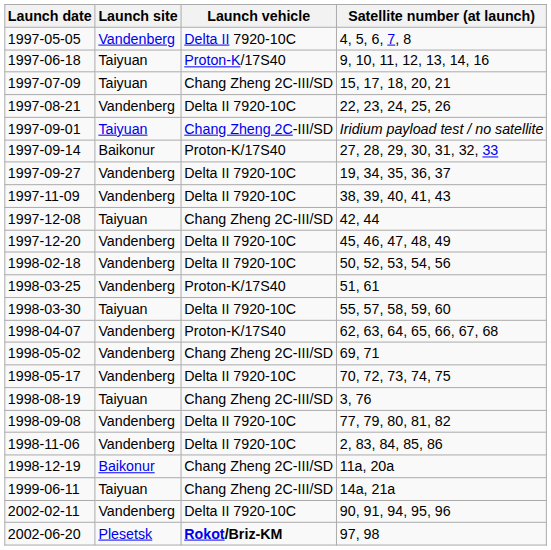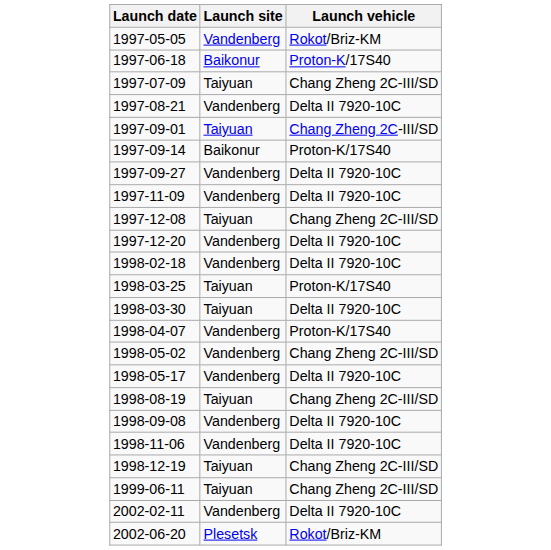 <table class="wikitable sortable" style="margin:auto; width:auto; font-size:90%; text-align:left;">
 <tr>
 <th>Launch date</th>
 <th>Launch site</th>
 <th>Launch vehicle</th>
-<th>Satellite number (at launch)</th>
 </tr>
 <tr>
 <td>1997-05-05</td>
 <td><a href='#'>Vandenberg</a></td>
-<td><a href='#'>Delta II</a> 7920-10C</td>
-<td>4, 5, 6, <a href='#'>7</a>, 8</td>
+<td><a href='#'>Rokot</a>/Briz-KM</td>
 </tr>
 <tr>
 <td>1997-06-18</td>
-<td>Taiyuan</td>
+<td><a href='#'>Baikonur</a></td>
 <td><a href='#'>Proton-K</a>/17S40</td>
-<td>9, 10, 11, 12, 13, 14, 16</td>
 </tr>
 <tr>
 <td>1997-07-09</td>
 <td>Taiyuan</td>
 <td>Chang Zheng 2C-III/SD</td>
-<td>15, 17, 18, 20, 21</td>
 </tr>
 <tr>
 <td>1997-08-21</td>
 <td>Vandenberg</td>
 <td>Delta II 7920-10C</td>
-<td>22, 23, 24, 25, 26</td>
 </tr>
 <tr>
 <td>1997-09-01</td>
 <td><a href='#'>Taiyuan</a></td>
 <td><a href='#'>Chang Zheng 2C</a>-III/SD</td>
-<td><em>Iridium payload test / no satellite</em></td>
 </tr>
 <tr>
 <td>1997-09-14</td>
 <td>Baikonur</td>
 <td>Proton-K/17S40</td>
-<td>27, 28, 29, 30, 31, 32, <a href='#'>33</a></td>
 </tr>
 <tr>
 <td>1997-09-27</td>
 <td>Vandenberg</td>
 <td>Delta II 7920-10C</td>
-<td>19, 34, 35, 36, 37</td>
 </tr>
 <tr>
 <td>1997-11-09</td>
 <td>Vandenberg</td>
 <td>Delta II 7920-10C</td>
-<td>38, 39, 40, 41, 43</td>
 </tr>
 <tr>
 <td>1997-12-08</td>
 <td>Taiyuan</td>
 <td>Chang Zheng 2C-III/SD</td>
-<td>42, 44</td>
 </tr>
 <tr>
 <td>1997-12-20</td>
 <td>Vandenberg</td>
 <td>Delta II 7920-10C</td>
-<td>45, 46, 47, 48, 49</td>
 </tr>
 <tr>
 <td>1998-02-18</td>
 <td>Vandenberg</td>
 <td>Delta II 7920-10C</td>
-<td>50, 52, 53, 54, 56</td>
 </tr>
 <tr>
 <td>1998-03-25</td>
-<td>Vandenberg</td>
+<td>Taiyuan</td>
 <td>Proton-K/17S40</td>
-<td>51, 61</td>
 </tr>
 <tr>
 <td>1998-03-30</td>
 <td>Taiyuan</td>
 <td>Delta II 7920-10C</td>
-<td>55, 57, 58, 59, 60</td>
 </tr>
 <tr>
 <td>1998-04-07</td>
 <td>Vandenberg</td>
 <td>Proton-K/17S40</td>
-<td>62, 63, 64, 65, 66, 67, 68</td>
 </tr>
 <tr>
 <td>1998-05-02</td>
 <td>Vandenberg</td>
 <td>Chang Zheng 2C-III/SD</td>
-<td>69, 71</td>
 </tr>
 <tr>
 <td>1998-05-17</td>
 <td>Vandenberg</td>
 <td>Delta II 7920-10C</td>
-<td>70, 72, 73, 74, 75</td>
 </tr>
 <tr>
 <td>1998-08-19</td>
 <td>Taiyuan</td>
 <td>Chang Zheng 2C-III/SD</td>
-<td>3, 76</td>
 </tr>
 <tr>
 <td>1998-09-08</td>
 <td>Vandenberg</td>
 <td>Delta II 7920-10C</td>
-<td>77, 79, 80, 81, 82</td>
 </tr>
 <tr>
 <td>1998-11-06</td>
 <td>Vandenberg</td>
 <td>Delta II 7920-10C</td>
-<td>2, 83, 84, 85, 86</td>
 </tr>
 <tr>
 <td>1998-12-19</td>
-<td><a href='#'>Baikonur</a></td>
+<td>Taiyuan</td>
 <td>Chang Zheng 2C-III/SD</td>
-<td>11a, 20a</td>
 </tr>
 <tr>
 <td>1999-06-11</td>
 <td>Taiyuan</td>
 <td>Chang Zheng 2C-III/SD</td>
-<td>14a, 21a</td>
 </tr>
 <tr>
 <td>2002-02-11</td>
 <td>Vandenberg</td>
 <td>Delta II 7920-10C</td>
-<td>90, 91, 94, 95, 96</td>
 </tr>
 <tr>
 <td>2002-06-20</td>
 <td><a href='#'>Plesetsk</a></td>
-<td><strong><a href='#'>Rokot</a>/Briz-KM</strong></td>
-<td>97, 98</td>
+<td><a href='#'>Rokot</a>/Briz-KM</td>
 </tr>
 </table>
